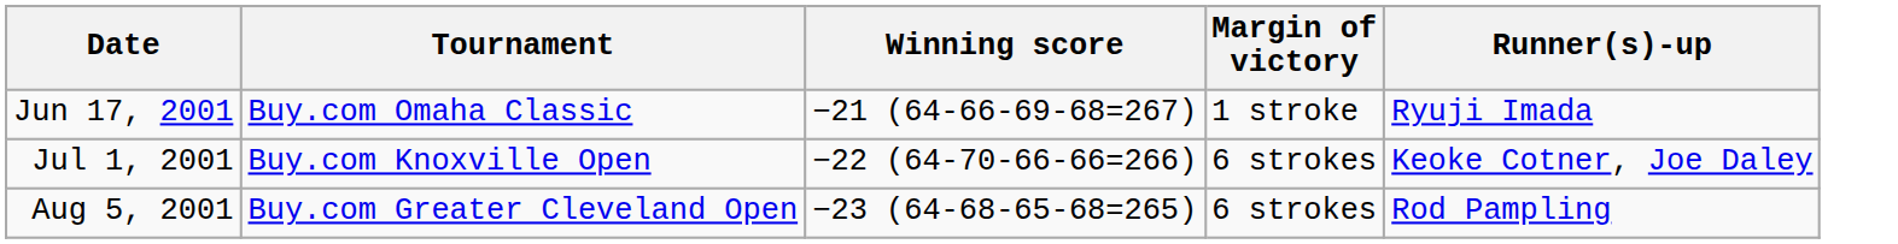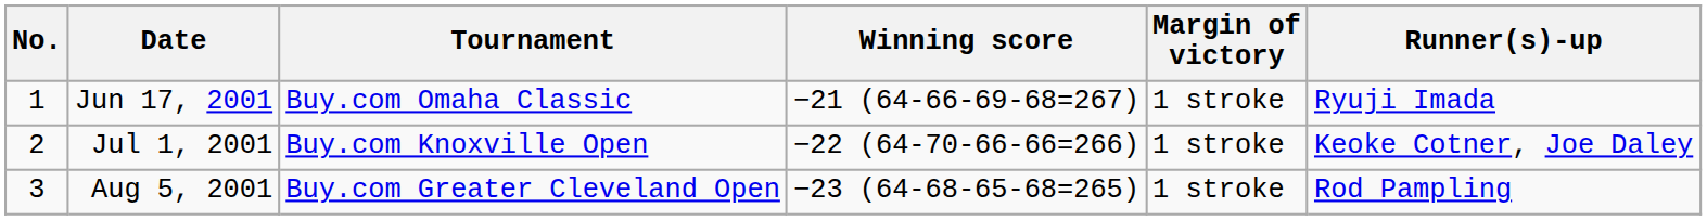 <table class="wikitable" style="font-size:95%;">
 <tr>
+<th>No.</th>
 <th>Date</th>
 <th>Tournament</th>
 <th>Winning score</th>
 <th>Margin of<br>victory</th>
 <th>Runner(s)-up</th>
 </tr>
 <tr>
+<td align=center>1</td>
 <td align=right>Jun 17, <a href='#'>2001</a></td>
 <td><a href='#'>Buy.com Omaha Classic</a></td>
 <td>−21 (64-66-69-68=267)</td>
 <td>1 stroke</td>
 <td> <a href='#'>Ryuji Imada</a></td>
 </tr>
 <tr>
+<td align=center>2</td>
 <td align=right>Jul 1, 2001</td>
 <td><a href='#'>Buy.com Knoxville Open</a></td>
 <td>−22 (64-70-66-66=266)</td>
-<td>6 strokes</td>
+<td>1 stroke</td>
 <td> <a href='#'>Keoke Cotner</a>,  <a href='#'>Joe Daley</a></td>
 </tr>
 <tr>
+<td align=center>3</td>
 <td align=right>Aug 5, 2001</td>
 <td><a href='#'>Buy.com Greater Cleveland Open</a></td>
 <td>−23 (64-68-65-68=265)</td>
-<td>6 strokes</td>
+<td>1 stroke</td>
 <td> <a href='#'>Rod Pampling</a></td>
 </tr>
 </table>
